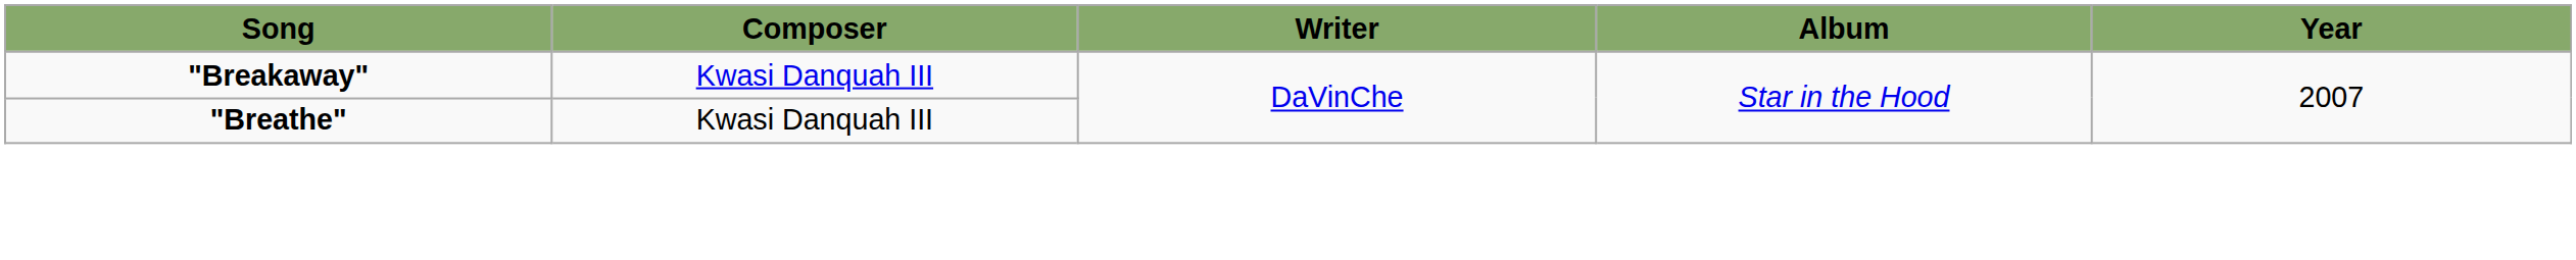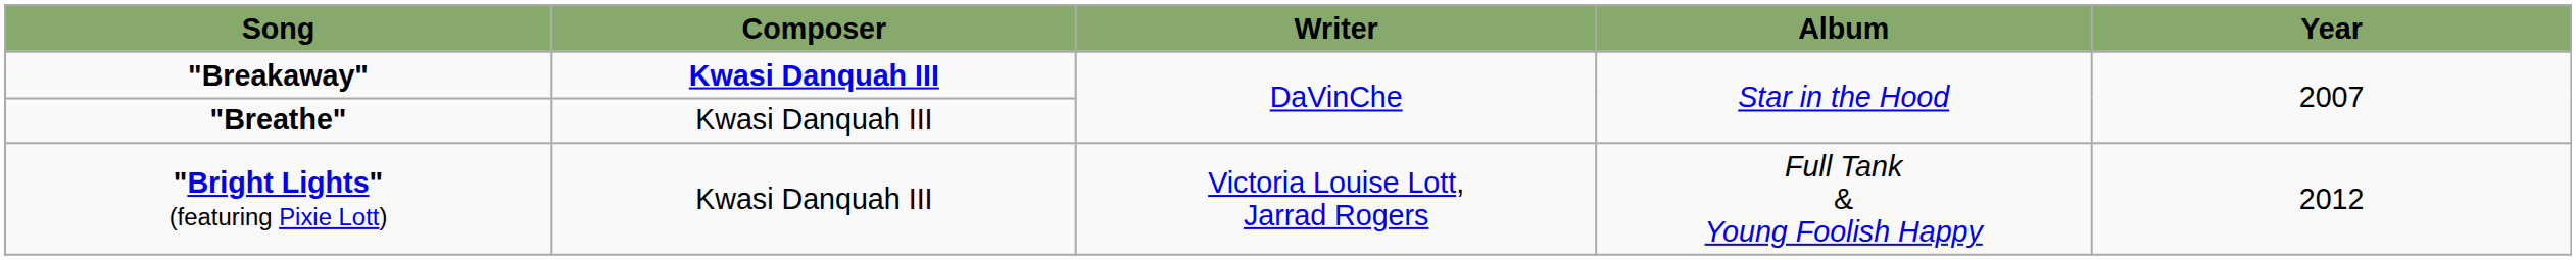 <table class="wikitable" style="margin:0.5em auto; clear:both; font-size:.9em; text-align:center; width:100%">
 <tr>
 <th style="width:500px; background:#87a96b;"><span>Song</span></th>
 <th style="width:500px; background:#87a96b;"><span>Composer</span></th>
 <th style="width:500px; background:#87a96b;"><span>Writer</span></th>
 <th style="width:500px; background:#87a96b;"><span>Album</span></th>
 <th style="width:500px; background:#87a96b;"><span>Year</span></th>
 </tr>
 <tr>
 <td><strong>"Breakaway"</strong><br></td>
-<td><a href='#'>Kwasi Danquah III</a></td>
+<td><strong><a href='#'>Kwasi Danquah III</a></strong></td>
 <td rowspan="2"><a href='#'>DaVinChe</a></td>
 <td rowspan="2"><em><a href='#'>Star in the Hood</a></em></td>
 <td rowspan="2">2007</td>
 </tr>
 <tr>
 <td><strong>"Breathe"</strong></td>
 <td>Kwasi Danquah III</td>
 </tr>
+<tr>
+<td><strong>"<a href='#'>Bright Lights</a>"</strong><br> <small>(featuring <a href='#'>Pixie Lott</a>)</small></td>
+<td>Kwasi Danquah III</td>
+<td><a href='#'>Victoria Louise Lott</a>,<br> <a href='#'>Jarrad Rogers</a></td>
+<td><em>Full Tank</em><br> &<br><em><a href='#'>Young Foolish Happy</a></em></td>
+<td>2012</td>
+</tr>
 </table>
